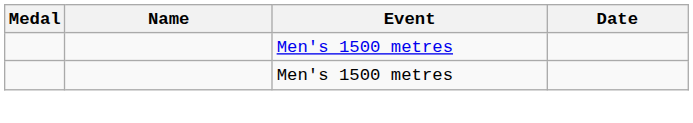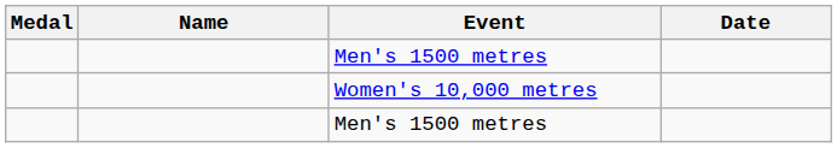 <table class="wikitable sortable" style="font-size:100%">
 <tr>
 <th>Medal</th>
 <th width=150>Name</th>
 <th width=200>Event</th>
 <th width=100>Date</th>
 </tr>
 <tr>
 <td></td>
 <td></td>
 <td><a href='#'>Men's 1500 metres</a></td>
 <td></td>
 </tr>
 <tr>
 <td></td>
 <td></td>
+<td><a href='#'>Women's 10,000 metres</a></td>
+<td></td>
+</tr>
+<tr>
+<td></td>
+<td></td>
 <td>Men's 1500 metres</td>
 <td></td>
 </tr>
 </table>
